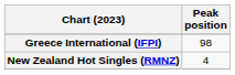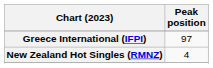 <table class="wikitable sortable plainrowheaders" style="text-align:center">
 <tr>
 <th scope="col">Chart (2023)</th>
 <th scope="col">Peak<br>position</th>
 </tr>
 <tr>
 </tr>
 <tr>
 </tr>
 <tr>
 <th scope="row">Greece International (<a href='#'>IFPI</a>)</th>
-<td>98</td>
+<td>97</td>
 </tr>
 <tr>
 <th scope="row">New Zealand Hot Singles (<a href='#'>RMNZ</a>)</th>
 <td>4</td>
 </tr>
 <tr>
 </tr>
 <tr>
 </tr>
 </table>
